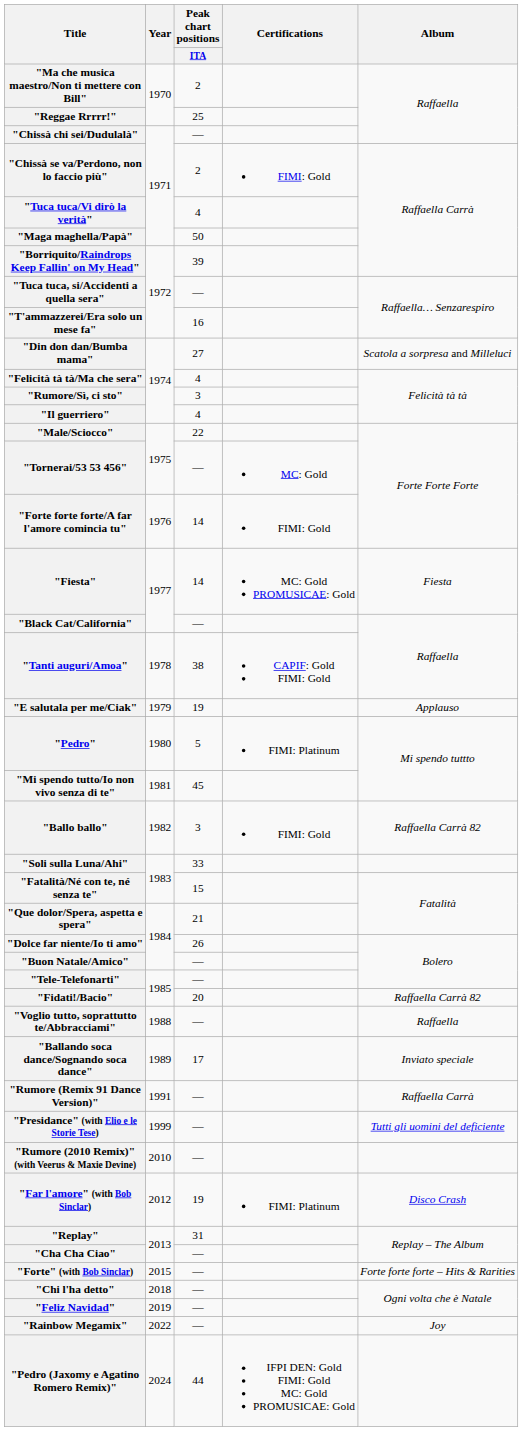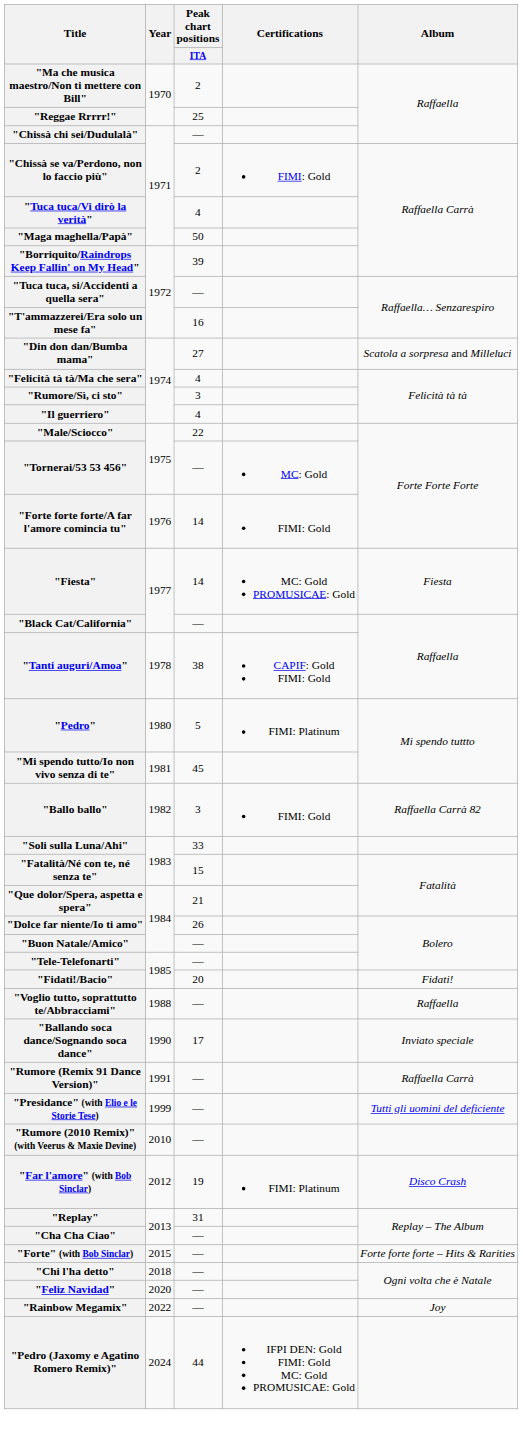 <table class="wikitable plainrowheaders" style="text-align:center;">
 <tr>
 <th scope="col" rowspan="2" style="width:12em;">Title</th>
 <th scope="col" rowspan="2">Year</th>
 <th scope="col">Peak chart positions</th>
 <th rowspan="2">Certifications</th>
 <th rowspan="2">Album</th>
 </tr>
 <tr>
 <th style="width:3em;font-size:85%"><a href='#'>ITA</a></th>
 </tr>
 <tr>
 <th scope=row>"Ma che musica maestro/Non ti mettere con Bill"</th>
 <td rowspan=2>1970</td>
 <td>2</td>
 <td></td>
 <td rowspan=3><em>Raffaella</em></td>
 </tr>
 <tr>
 <th scope=row>"Reggae Rrrrr!"</th>
 <td>25</td>
 <td></td>
 </tr>
 <tr>
 <th scope=row>"Chissà chi sei/Dudulalà"</th>
 <td rowspan=4>1971</td>
 <td>—</td>
 <td></td>
 </tr>
 <tr>
 <th scope=row>"Chissà se va/Perdono, non lo faccio più"</th>
 <td>2</td>
 <td><br><ul><li><a href='#'>FIMI</a>: Gold</li></ul></td>
 <td rowspan=4><em>Raffaella Carrà</em></td>
 </tr>
 <tr>
 <th scope=row>"<a href='#'>Tuca tuca/Vi dirò la verità</a>"</th>
 <td>4</td>
 <td></td>
 </tr>
 <tr>
 <th scope=row>"Maga maghella/Papà"</th>
 <td>50</td>
 <td></td>
 </tr>
 <tr>
 <th scope=row>"Borriquito/<a href='#'>Raindrops Keep Fallin' on My Head</a>"</th>
 <td rowspan=3>1972</td>
 <td>39</td>
 <td></td>
 </tr>
 <tr>
 <th scope=row>"Tuca tuca, si/Accidenti a quella sera"</th>
 <td>—</td>
 <td></td>
 <td rowspan=2><em>Raffaella… Senzarespiro</em></td>
 </tr>
 <tr>
 <th scope=row>"T'ammazzerei/Era solo un mese fa"</th>
 <td>16</td>
 <td></td>
 </tr>
 <tr>
 <th scope=row>"Din don dan/Bumba mama"</th>
 <td rowspan=4>1974</td>
 <td>27</td>
 <td></td>
 <td><em>Scatola a sorpresa</em> and <em>Milleluci</em></td>
 </tr>
 <tr>
 <th scope=row>"Felicità tà tà/Ma che sera"</th>
 <td>4</td>
 <td></td>
 <td rowspan=3><em>Felicità tà tà</em></td>
 </tr>
 <tr>
 <th scope=row>"Rumore/Sì, ci sto"</th>
 <td>3</td>
 <td></td>
 </tr>
 <tr>
 <th scope=row>"Il guerriero"</th>
 <td>4</td>
 <td></td>
 </tr>
 <tr>
 <th scope=row>"Male/Sciocco"</th>
 <td rowspan=2>1975</td>
 <td>22</td>
 <td></td>
 <td rowspan=3><em>Forte Forte Forte</em></td>
 </tr>
 <tr>
 <th scope=row>"Tornerai/53 53 456"</th>
 <td>—</td>
 <td><br><ul><li><a href='#'>MC</a>: Gold</li></ul></td>
 </tr>
 <tr>
 <th scope=row>"Forte forte forte/A far l'amore comincia tu"</th>
 <td>1976</td>
 <td>14</td>
 <td><br><ul><li>FIMI: Gold</li></ul></td>
 </tr>
 <tr>
 <th scope=row>"Fiesta"</th>
 <td rowspan=2>1977</td>
 <td>14</td>
 <td><br><ul><li>MC: Gold</li><li><a href='#'>PROMUSICAE</a>: Gold</li></ul></td>
 <td><em>Fiesta</em></td>
 </tr>
 <tr>
 <th scope=row>"Black Cat/California"</th>
 <td>—</td>
 <td></td>
 <td rowspan=2><em>Raffaella</em></td>
 </tr>
 <tr>
 <th scope=row>"<a href='#'>Tanti auguri/Amoa</a>"</th>
 <td>1978</td>
 <td>38</td>
 <td><br><ul><li><a href='#'>CAPIF</a>: Gold</li><li>FIMI: Gold</li></ul></td>
 </tr>
 <tr>
-<th scope=row>"E salutala per me/Ciak"</th>
-<td>1979</td>
-<td>19</td>
-<td></td>
-<td><em>Applauso</em></td>
-</tr>
-<tr>
 <th scope=row>"<a href='#'>Pedro</a>"</th>
 <td>1980</td>
 <td>5</td>
 <td><br><ul><li>FIMI: Platinum</li></ul></td>
 <td rowspan=2><em>Mi spendo tuttto</em></td>
 </tr>
 <tr>
 <th scope=row>"Mi spendo tutto/Io non vivo senza di te"</th>
 <td>1981</td>
 <td>45</td>
 <td></td>
 </tr>
 <tr>
 <th scope=row>"Ballo ballo"</th>
 <td>1982</td>
 <td>3</td>
 <td><br><ul><li>FIMI: Gold</li></ul></td>
 <td><em>Raffaella Carrà 82</em></td>
 </tr>
 <tr>
 <th scope=row>"Soli sulla Luna/Ahi"</th>
 <td rowspan=2>1983</td>
 <td>33</td>
 <td></td>
 <td></td>
 </tr>
 <tr>
 <th scope=row>"Fatalità/Né con te, né senza te"</th>
 <td>15</td>
 <td></td>
 <td rowspan=2><em>Fatalità</em></td>
 </tr>
 <tr>
 <th scope=row>"Que dolor/Spera, aspetta e spera"</th>
 <td rowspan=3>1984</td>
 <td>21</td>
 <td></td>
 </tr>
 <tr>
 <th scope=row>"Dolce far niente/Io ti amo"</th>
 <td>26</td>
 <td></td>
 <td rowspan=3><em>Bolero</em></td>
 </tr>
 <tr>
 <th scope=row>"Buon Natale/Amico"</th>
 <td>—</td>
 <td></td>
 </tr>
 <tr>
 <th scope=row>"Tele-Telefonarti"</th>
 <td rowspan=2>1985</td>
 <td>—</td>
 <td></td>
 </tr>
 <tr>
 <th scope=row>"Fidati!/Bacio"</th>
 <td>20</td>
 <td></td>
-<td><em>Raffaella Carrà 82</em></td>
+<td><em>Fidati!</em></td>
 </tr>
 <tr>
 <th scope=row>"Voglio tutto, soprattutto te/Abbracciami"</th>
 <td>1988</td>
 <td>—</td>
 <td></td>
 <td><em>Raffaella</em></td>
 </tr>
 <tr>
 <th scope=row>"Ballando soca dance/Sognando soca dance"</th>
-<td>1989</td>
+<td>1990</td>
 <td>17</td>
 <td></td>
 <td><em>Inviato speciale</em></td>
 </tr>
 <tr>
 <th scope=row>"Rumore (Remix 91 Dance Version)"</th>
 <td>1991</td>
 <td>—</td>
 <td></td>
 <td><em>Raffaella Carrà</em></td>
 </tr>
 <tr>
 <th scope=row>"Presidance" <small>(with <a href='#'>Elio e le Storie Tese</a>)</small></th>
 <td>1999</td>
 <td>—</td>
 <td></td>
 <td><em><a href='#'>Tutti gli uomini del deficiente</a></em></td>
 </tr>
 <tr>
 <th scope=row>"Rumore (2010 Remix)" <small>(with Veerus & Maxie Devine)</small></th>
 <td>2010</td>
 <td>—</td>
 <td></td>
 <td></td>
 </tr>
 <tr>
 <th scope=row>"<a href='#'>Far l'amore</a>" <small>(with <a href='#'>Bob Sinclar</a>)</small></th>
 <td>2012</td>
 <td>19</td>
 <td><br><ul><li>FIMI: Platinum</li></ul></td>
 <td><em><a href='#'>Disco Crash</a></em></td>
 </tr>
 <tr>
 <th scope=row>"Replay"</th>
 <td rowspan=2>2013</td>
 <td>31</td>
 <td></td>
 <td rowspan=2><em>Replay – The Album</em></td>
 </tr>
 <tr>
 <th scope=row>"Cha Cha Ciao"</th>
 <td>—</td>
 <td></td>
 </tr>
 <tr>
 <th scope=row>"Forte" <small>(with <a href='#'>Bob Sinclar</a>)</small></th>
 <td>2015</td>
 <td>—</td>
 <td></td>
 <td><em>Forte forte forte – Hits & Rarities</em></td>
 </tr>
 <tr>
 <th scope=row>"Chi l'ha detto"</th>
 <td>2018</td>
 <td>—</td>
 <td></td>
 <td rowspan=2><em>Ogni volta che è Natale</em></td>
 </tr>
 <tr>
 <th scope=row>"<a href='#'>Feliz Navidad</a>"</th>
-<td>2019</td>
+<td>2020</td>
 <td>—</td>
 <td></td>
 </tr>
 <tr>
 <th scope=row>"Rainbow Megamix"</th>
 <td>2022</td>
 <td>—</td>
 <td></td>
 <td><em>Joy</em></td>
 </tr>
 <tr>
 <th scope=row>"Pedro (Jaxomy e Agatino Romero Remix)"</th>
 <td>2024</td>
 <td>44</td>
 <td><br><ul><li>IFPI DEN: Gold</li><li>FIMI: Gold</li><li>MC: Gold</li><li>PROMUSICAE: Gold</li></ul></td>
 <td></td>
 </tr>
 </table>
